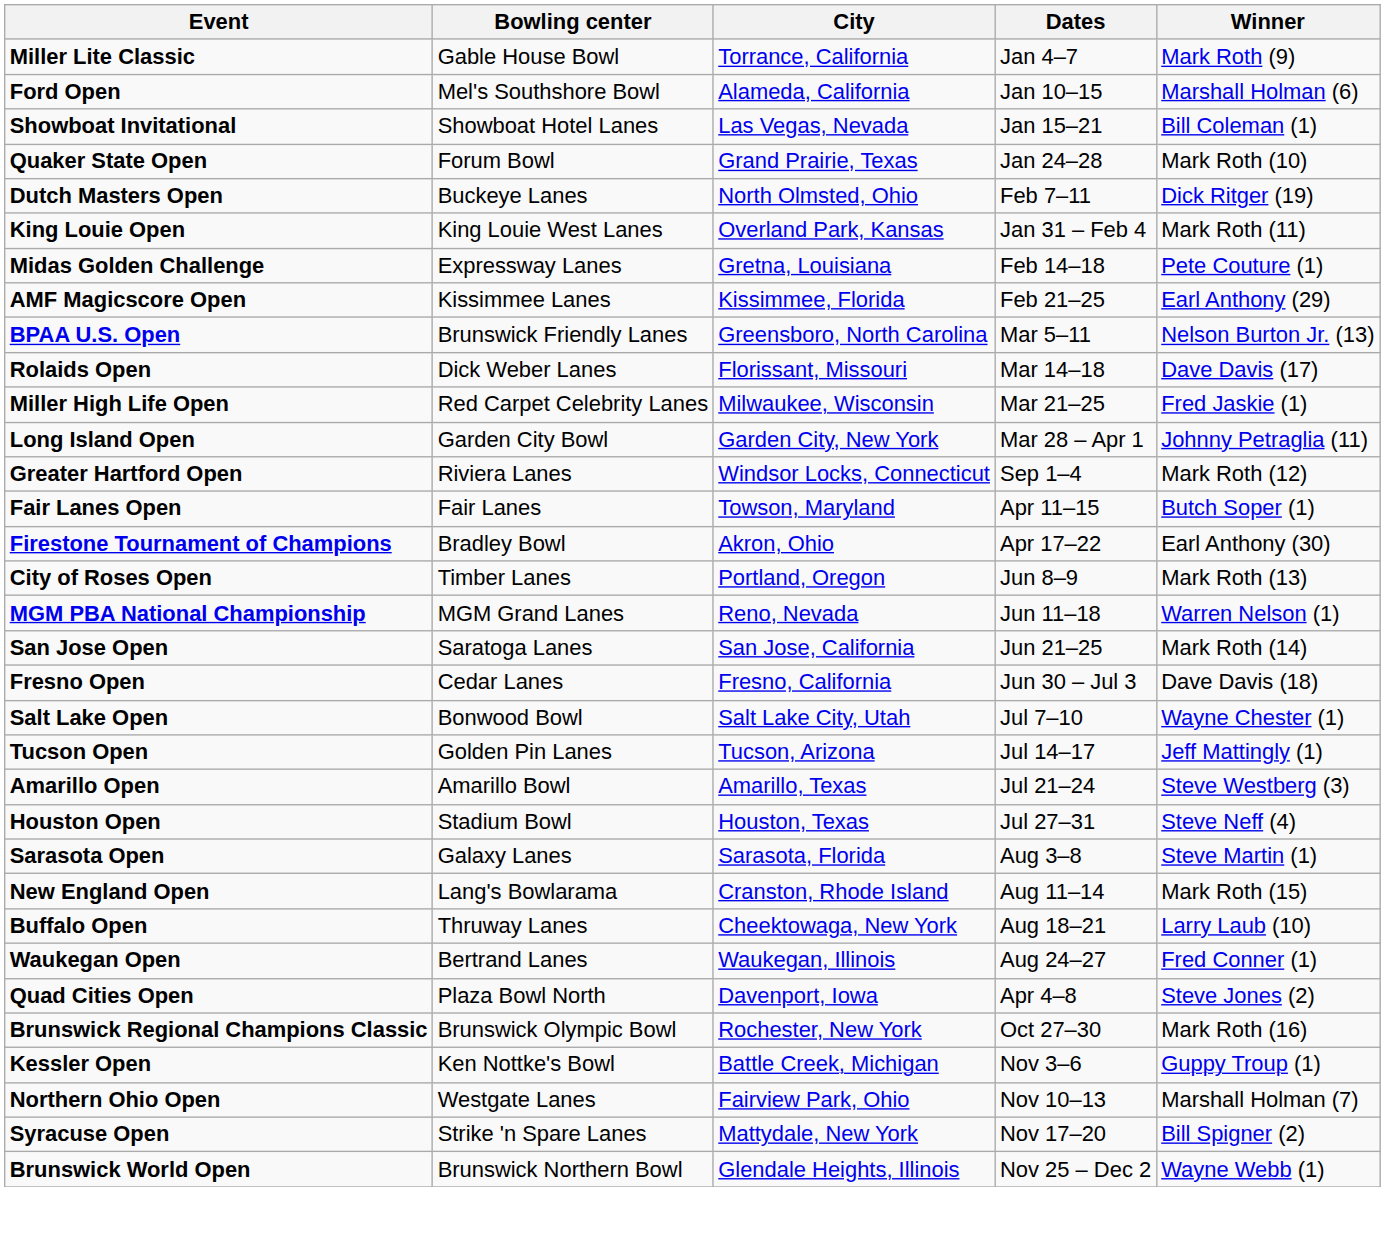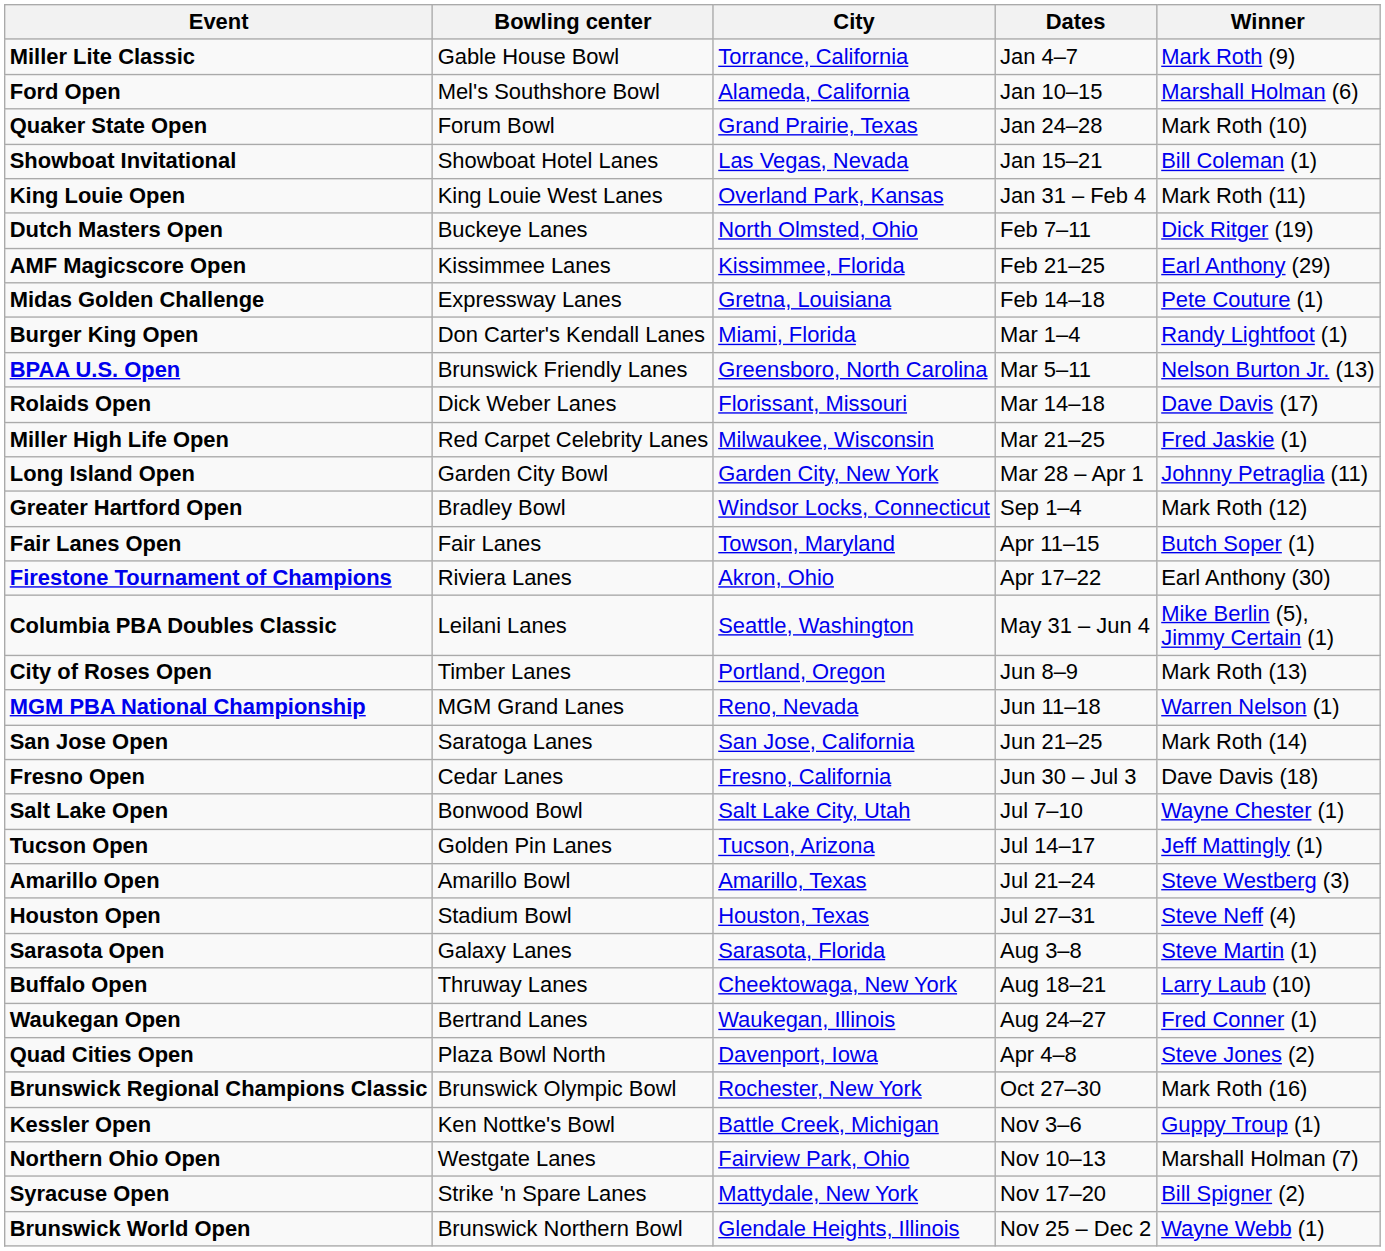 <table class="wikitable">
 <tr>
 <th>Event</th>
 <th>Bowling center</th>
 <th>City</th>
 <th>Dates</th>
 <th>Winner</th>
 </tr>
 <tr>
 <td><strong>Miller Lite Classic</strong></td>
 <td>Gable House Bowl</td>
 <td><a href='#'>Torrance, California</a></td>
 <td>Jan 4–7</td>
 <td><a href='#'>Mark Roth</a> (9)</td>
 </tr>
 <tr>
 <td><strong>Ford Open</strong></td>
 <td>Mel's Southshore Bowl</td>
 <td><a href='#'>Alameda, California</a></td>
 <td>Jan 10–15</td>
 <td><a href='#'>Marshall Holman</a> (6)</td>
 </tr>
 <tr>
+<td><strong>Quaker State Open</strong></td>
+<td>Forum Bowl</td>
+<td><a href='#'>Grand Prairie, Texas</a></td>
+<td>Jan 24–28</td>
+<td>Mark Roth (10)</td>
+</tr>
+<tr>
 <td><strong>Showboat Invitational</strong></td>
 <td>Showboat Hotel Lanes</td>
 <td><a href='#'>Las Vegas, Nevada</a></td>
 <td>Jan 15–21</td>
 <td><a href='#'>Bill Coleman</a> (1)</td>
 </tr>
 <tr>
-<td><strong>Quaker State Open</strong></td>
-<td>Forum Bowl</td>
-<td><a href='#'>Grand Prairie, Texas</a></td>
-<td>Jan 24–28</td>
-<td>Mark Roth (10)</td>
+<td><strong>King Louie Open</strong></td>
+<td>King Louie West Lanes</td>
+<td><a href='#'>Overland Park, Kansas</a></td>
+<td>Jan 31 – Feb 4</td>
+<td>Mark Roth (11)</td>
 </tr>
 <tr>
 <td><strong>Dutch Masters Open</strong></td>
 <td>Buckeye Lanes</td>
 <td><a href='#'>North Olmsted, Ohio</a></td>
 <td>Feb 7–11</td>
 <td><a href='#'>Dick Ritger</a> (19)</td>
 </tr>
 <tr>
-<td><strong>King Louie Open</strong></td>
-<td>King Louie West Lanes</td>
-<td><a href='#'>Overland Park, Kansas</a></td>
-<td>Jan 31 – Feb 4</td>
-<td>Mark Roth (11)</td>
+<td><strong>AMF Magicscore Open</strong></td>
+<td>Kissimmee Lanes</td>
+<td><a href='#'>Kissimmee, Florida</a></td>
+<td>Feb 21–25</td>
+<td><a href='#'>Earl Anthony</a> (29)</td>
 </tr>
 <tr>
 <td><strong>Midas Golden Challenge</strong></td>
 <td>Expressway Lanes</td>
 <td><a href='#'>Gretna, Louisiana</a></td>
 <td>Feb 14–18</td>
 <td><a href='#'>Pete Couture</a> (1)</td>
 </tr>
 <tr>
-<td><strong>AMF Magicscore Open</strong></td>
-<td>Kissimmee Lanes</td>
-<td><a href='#'>Kissimmee, Florida</a></td>
-<td>Feb 21–25</td>
-<td><a href='#'>Earl Anthony</a> (29)</td>
+<td><strong>Burger King Open</strong></td>
+<td>Don Carter's Kendall Lanes</td>
+<td><a href='#'>Miami, Florida</a></td>
+<td>Mar 1–4</td>
+<td><a href='#'>Randy Lightfoot</a> (1)</td>
 </tr>
 <tr>
 <td><strong><a href='#'>BPAA U.S. Open</a></strong></td>
 <td>Brunswick Friendly Lanes</td>
 <td><a href='#'>Greensboro, North Carolina</a></td>
 <td>Mar 5–11</td>
 <td><a href='#'>Nelson Burton Jr.</a> (13)</td>
 </tr>
 <tr>
 <td><strong>Rolaids Open</strong></td>
 <td>Dick Weber Lanes</td>
 <td><a href='#'>Florissant, Missouri</a></td>
 <td>Mar 14–18</td>
 <td><a href='#'>Dave Davis</a> (17)</td>
 </tr>
 <tr>
 <td><strong>Miller High Life Open</strong></td>
 <td>Red Carpet Celebrity Lanes</td>
 <td><a href='#'>Milwaukee, Wisconsin</a></td>
 <td>Mar 21–25</td>
 <td><a href='#'>Fred Jaskie</a> (1)</td>
 </tr>
 <tr>
 <td><strong>Long Island Open</strong></td>
 <td>Garden City Bowl</td>
 <td><a href='#'>Garden City, New York</a></td>
 <td>Mar 28 – Apr 1</td>
 <td><a href='#'>Johnny Petraglia</a> (11)</td>
 </tr>
 <tr>
 <td><strong>Greater Hartford Open</strong></td>
-<td>Riviera Lanes</td>
+<td>Bradley Bowl</td>
 <td><a href='#'>Windsor Locks, Connecticut</a></td>
 <td>Sep 1–4</td>
 <td>Mark Roth (12)</td>
 </tr>
 <tr>
 <td><strong>Fair Lanes Open</strong></td>
 <td>Fair Lanes</td>
 <td><a href='#'>Towson, Maryland</a></td>
 <td>Apr 11–15</td>
 <td><a href='#'>Butch Soper</a> (1)</td>
 </tr>
 <tr>
 <td><strong><a href='#'>Firestone Tournament of Champions</a></strong></td>
-<td>Bradley Bowl</td>
+<td>Riviera Lanes</td>
 <td><a href='#'>Akron, Ohio</a></td>
 <td>Apr 17–22</td>
 <td>Earl Anthony (30)</td>
+</tr>
+<tr>
+<td><strong>Columbia PBA Doubles Classic</strong></td>
+<td>Leilani Lanes</td>
+<td><a href='#'>Seattle, Washington</a></td>
+<td>May 31 – Jun 4</td>
+<td><a href='#'>Mike Berlin</a> (5),<br><a href='#'>Jimmy Certain</a> (1)</td>
 </tr>
 <tr>
 <td><strong>City of Roses Open</strong></td>
 <td>Timber Lanes</td>
 <td><a href='#'>Portland, Oregon</a></td>
 <td>Jun 8–9</td>
 <td>Mark Roth (13)</td>
 </tr>
 <tr>
 <td><strong><a href='#'>MGM PBA National Championship</a></strong></td>
 <td>MGM Grand Lanes</td>
 <td><a href='#'>Reno, Nevada</a></td>
 <td>Jun 11–18</td>
 <td><a href='#'>Warren Nelson</a> (1)</td>
 </tr>
 <tr>
 <td><strong>San Jose Open</strong></td>
 <td>Saratoga Lanes</td>
 <td><a href='#'>San Jose, California</a></td>
 <td>Jun 21–25</td>
 <td>Mark Roth (14)</td>
 </tr>
 <tr>
 <td><strong>Fresno Open</strong></td>
 <td>Cedar Lanes</td>
 <td><a href='#'>Fresno, California</a></td>
 <td>Jun 30 – Jul 3</td>
 <td>Dave Davis (18)</td>
 </tr>
 <tr>
 <td><strong>Salt Lake Open</strong></td>
 <td>Bonwood Bowl</td>
 <td><a href='#'>Salt Lake City, Utah</a></td>
 <td>Jul 7–10</td>
 <td><a href='#'>Wayne Chester</a> (1)</td>
 </tr>
 <tr>
 <td><strong>Tucson Open</strong></td>
 <td>Golden Pin Lanes</td>
 <td><a href='#'>Tucson, Arizona</a></td>
 <td>Jul 14–17</td>
 <td><a href='#'>Jeff Mattingly</a> (1)</td>
 </tr>
 <tr>
 <td><strong>Amarillo Open</strong></td>
 <td>Amarillo Bowl</td>
 <td><a href='#'>Amarillo, Texas</a></td>
 <td>Jul 21–24</td>
 <td><a href='#'>Steve Westberg</a> (3)</td>
 </tr>
 <tr>
 <td><strong>Houston Open</strong></td>
 <td>Stadium Bowl</td>
 <td><a href='#'>Houston, Texas</a></td>
 <td>Jul 27–31</td>
 <td><a href='#'>Steve Neff</a> (4)</td>
 </tr>
 <tr>
 <td><strong>Sarasota Open</strong></td>
 <td>Galaxy Lanes</td>
 <td><a href='#'>Sarasota, Florida</a></td>
 <td>Aug 3–8</td>
 <td><a href='#'>Steve Martin</a> (1)</td>
 </tr>
 <tr>
-<td><strong>New England Open</strong></td>
-<td>Lang's Bowlarama</td>
-<td><a href='#'>Cranston, Rhode Island</a></td>
-<td>Aug 11–14</td>
-<td>Mark Roth (15)</td>
-</tr>
-<tr>
 <td><strong>Buffalo Open</strong></td>
 <td>Thruway Lanes</td>
 <td><a href='#'>Cheektowaga, New York</a></td>
 <td>Aug 18–21</td>
 <td><a href='#'>Larry Laub</a> (10)</td>
 </tr>
 <tr>
 <td><strong>Waukegan Open</strong></td>
 <td>Bertrand Lanes</td>
 <td><a href='#'>Waukegan, Illinois</a></td>
 <td>Aug 24–27</td>
 <td><a href='#'>Fred Conner</a> (1)</td>
 </tr>
 <tr>
 <td><strong>Quad Cities Open</strong></td>
 <td>Plaza Bowl North</td>
 <td><a href='#'>Davenport, Iowa</a></td>
 <td>Apr 4–8</td>
 <td><a href='#'>Steve Jones</a> (2)</td>
 </tr>
 <tr>
 <td><strong>Brunswick Regional Champions Classic</strong></td>
 <td>Brunswick Olympic Bowl</td>
 <td><a href='#'>Rochester, New York</a></td>
 <td>Oct 27–30</td>
 <td>Mark Roth (16)</td>
 </tr>
 <tr>
 <td><strong>Kessler Open</strong></td>
 <td>Ken Nottke's Bowl</td>
 <td><a href='#'>Battle Creek, Michigan</a></td>
 <td>Nov 3–6</td>
 <td><a href='#'>Guppy Troup</a> (1)</td>
 </tr>
 <tr>
 <td><strong>Northern Ohio Open</strong></td>
 <td>Westgate Lanes</td>
 <td><a href='#'>Fairview Park, Ohio</a></td>
 <td>Nov 10–13</td>
 <td>Marshall Holman (7)</td>
 </tr>
 <tr>
 <td><strong>Syracuse Open</strong></td>
 <td>Strike 'n Spare Lanes</td>
 <td><a href='#'>Mattydale, New York</a></td>
 <td>Nov 17–20</td>
 <td><a href='#'>Bill Spigner</a> (2)</td>
 </tr>
 <tr>
 <td><strong>Brunswick World Open</strong></td>
 <td>Brunswick Northern Bowl</td>
 <td><a href='#'>Glendale Heights, Illinois</a></td>
 <td>Nov 25 – Dec 2</td>
 <td><a href='#'>Wayne Webb</a> (1)</td>
 </tr>
 </table>
